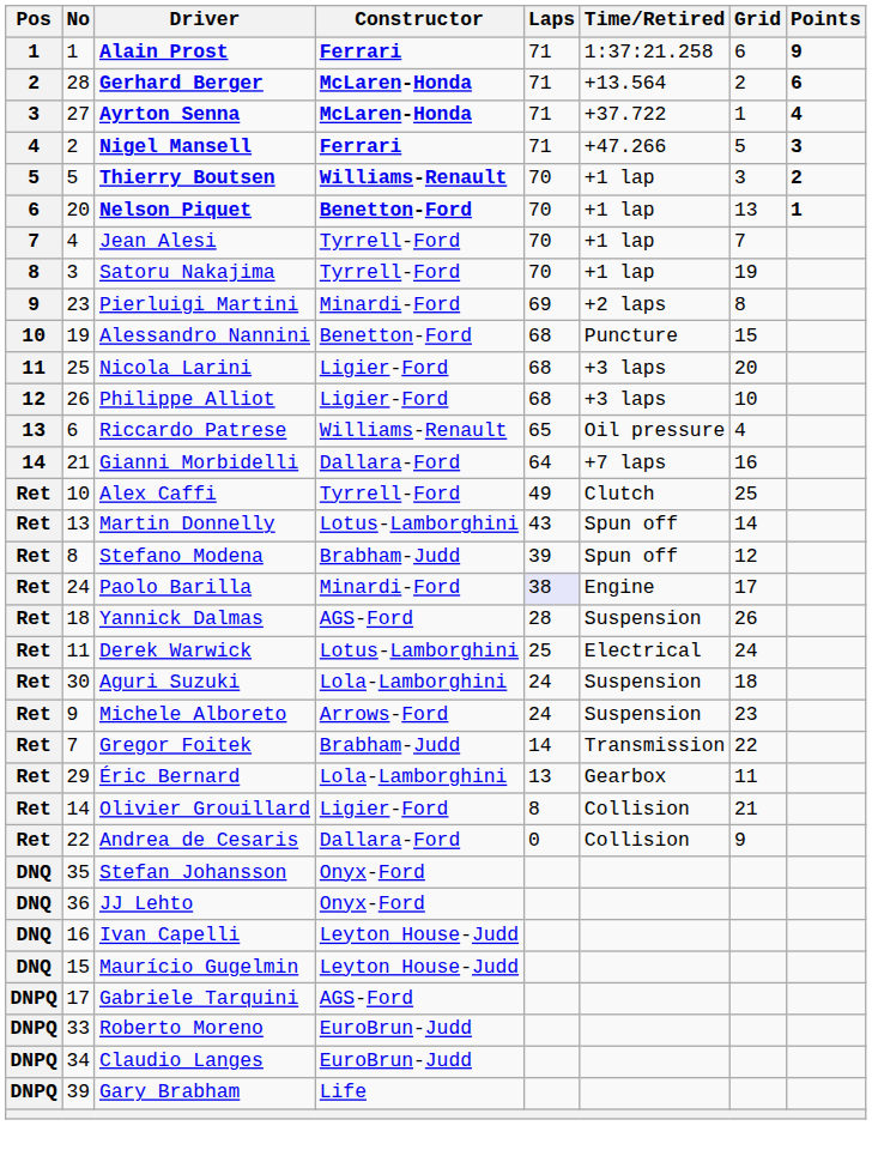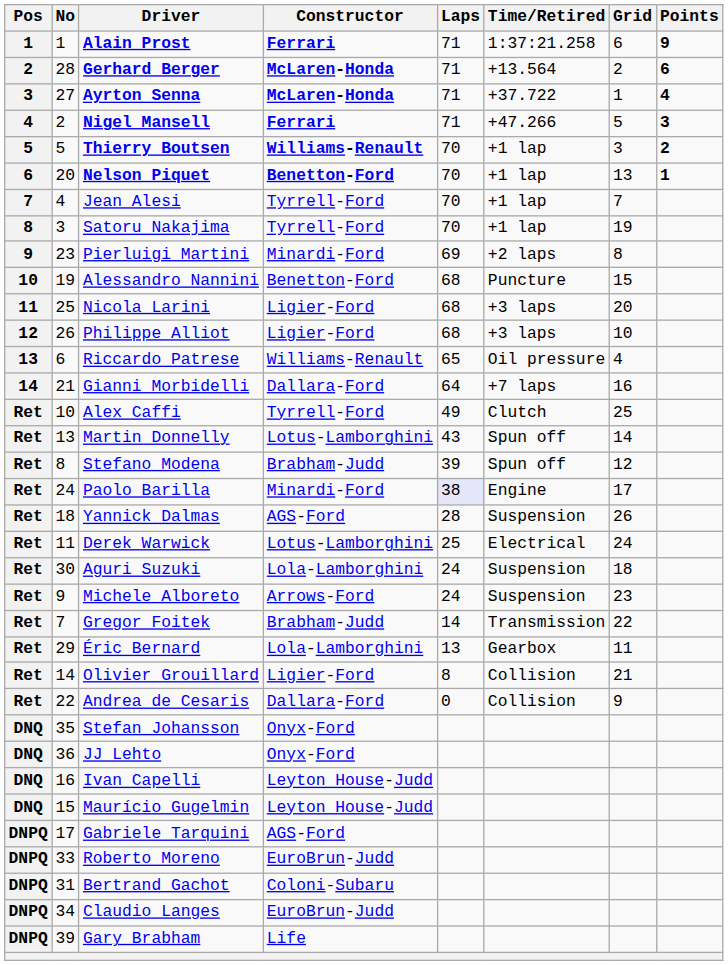 <table class="wikitable" style="font-size: 95%;">
 <tr>
 <th>Pos</th>
 <th>No</th>
 <th>Driver</th>
 <th>Constructor</th>
 <th>Laps</th>
 <th>Time/Retired</th>
 <th>Grid</th>
 <th>Points</th>
 </tr>
 <tr>
 <th>1</th>
 <td>1</td>
 <td> <strong><a href='#'>Alain Prost</a></strong></td>
 <td><strong><a href='#'>Ferrari</a></strong></td>
 <td>71</td>
 <td>1:37:21.258</td>
 <td>6</td>
 <td><strong>9</strong></td>
 </tr>
 <tr>
 <th>2</th>
 <td>28</td>
 <td> <strong><a href='#'>Gerhard Berger</a></strong></td>
 <td><strong><a href='#'>McLaren</a>-<a href='#'>Honda</a></strong></td>
 <td>71</td>
 <td>+13.564</td>
 <td>2</td>
 <td><strong>6</strong></td>
 </tr>
 <tr>
 <th>3</th>
 <td>27</td>
 <td> <strong><a href='#'>Ayrton Senna</a></strong></td>
 <td><strong><a href='#'>McLaren</a>-<a href='#'>Honda</a></strong></td>
 <td>71</td>
 <td>+37.722</td>
 <td>1</td>
 <td><strong>4</strong></td>
 </tr>
 <tr>
 <th>4</th>
 <td>2</td>
 <td> <strong><a href='#'>Nigel Mansell</a></strong></td>
 <td><strong><a href='#'>Ferrari</a></strong></td>
 <td>71</td>
 <td>+47.266</td>
 <td>5</td>
 <td><strong>3</strong></td>
 </tr>
 <tr>
 <th>5</th>
 <td>5</td>
 <td> <strong><a href='#'>Thierry Boutsen</a></strong></td>
 <td><strong><a href='#'>Williams</a>-<a href='#'>Renault</a></strong></td>
 <td>70</td>
 <td>+1 lap</td>
 <td>3</td>
 <td><strong>2</strong></td>
 </tr>
 <tr>
 <th>6</th>
 <td>20</td>
 <td> <strong><a href='#'>Nelson Piquet</a></strong></td>
 <td><strong><a href='#'>Benetton</a>-<a href='#'>Ford</a></strong></td>
 <td>70</td>
 <td>+1 lap</td>
 <td>13</td>
 <td><strong>1</strong></td>
 </tr>
 <tr>
 <th>7</th>
 <td>4</td>
 <td> <a href='#'>Jean Alesi</a></td>
 <td><a href='#'>Tyrrell</a>-<a href='#'>Ford</a></td>
 <td>70</td>
 <td>+1 lap</td>
 <td>7</td>
 <td></td>
 </tr>
 <tr>
 <th>8</th>
 <td>3</td>
 <td> <a href='#'>Satoru Nakajima</a></td>
 <td><a href='#'>Tyrrell</a>-<a href='#'>Ford</a></td>
 <td>70</td>
 <td>+1 lap</td>
 <td>19</td>
 <td></td>
 </tr>
 <tr>
 <th>9</th>
 <td>23</td>
 <td> <a href='#'>Pierluigi Martini</a></td>
 <td><a href='#'>Minardi</a>-<a href='#'>Ford</a></td>
 <td>69</td>
 <td>+2 laps</td>
 <td>8</td>
 <td></td>
 </tr>
 <tr>
 <th>10</th>
 <td>19</td>
 <td> <a href='#'>Alessandro Nannini</a></td>
 <td><a href='#'>Benetton</a>-<a href='#'>Ford</a></td>
 <td>68</td>
 <td>Puncture</td>
 <td>15</td>
 <td></td>
 </tr>
 <tr>
 <th>11</th>
 <td>25</td>
 <td> <a href='#'>Nicola Larini</a></td>
 <td><a href='#'>Ligier</a>-<a href='#'>Ford</a></td>
 <td>68</td>
 <td>+3 laps</td>
 <td>20</td>
 <td></td>
 </tr>
 <tr>
 <th>12</th>
 <td>26</td>
 <td> <a href='#'>Philippe Alliot</a></td>
 <td><a href='#'>Ligier</a>-<a href='#'>Ford</a></td>
 <td>68</td>
 <td>+3 laps</td>
 <td>10</td>
 <td></td>
 </tr>
 <tr>
 <th>13</th>
 <td>6</td>
 <td> <a href='#'>Riccardo Patrese</a></td>
 <td><a href='#'>Williams</a>-<a href='#'>Renault</a></td>
 <td>65</td>
 <td>Oil pressure</td>
 <td>4</td>
 <td></td>
 </tr>
 <tr>
 <th>14</th>
 <td>21</td>
 <td> <a href='#'>Gianni Morbidelli</a></td>
 <td><a href='#'>Dallara</a>-<a href='#'>Ford</a></td>
 <td>64</td>
 <td>+7 laps</td>
 <td>16</td>
 <td></td>
 </tr>
 <tr>
 <th>Ret</th>
 <td>10</td>
 <td> <a href='#'>Alex Caffi</a></td>
 <td><a href='#'>Tyrrell</a>-<a href='#'>Ford</a></td>
 <td>49</td>
 <td>Clutch</td>
 <td>25</td>
 <td></td>
 </tr>
 <tr>
 <th>Ret</th>
 <td>13</td>
 <td> <a href='#'>Martin Donnelly</a></td>
 <td><a href='#'>Lotus</a>-<a href='#'>Lamborghini</a></td>
 <td>43</td>
 <td>Spun off</td>
 <td>14</td>
 <td></td>
 </tr>
 <tr>
 <th>Ret</th>
 <td>8</td>
 <td> <a href='#'>Stefano Modena</a></td>
 <td><a href='#'>Brabham</a>-<a href='#'>Judd</a></td>
 <td>39</td>
 <td>Spun off</td>
 <td>12</td>
 <td></td>
 </tr>
 <tr>
 <th>Ret</th>
 <td>24</td>
 <td> <a href='#'>Paolo Barilla</a></td>
 <td><a href='#'>Minardi</a>-<a href='#'>Ford</a></td>
 <td style="background: lavender;">38</td>
 <td>Engine</td>
 <td>17</td>
 <td></td>
 </tr>
 <tr>
 <th>Ret</th>
 <td>18</td>
 <td> <a href='#'>Yannick Dalmas</a></td>
 <td><a href='#'>AGS</a>-<a href='#'>Ford</a></td>
 <td>28</td>
 <td>Suspension</td>
 <td>26</td>
 <td></td>
 </tr>
 <tr>
 <th>Ret</th>
 <td>11</td>
 <td> <a href='#'>Derek Warwick</a></td>
 <td><a href='#'>Lotus</a>-<a href='#'>Lamborghini</a></td>
 <td>25</td>
 <td>Electrical</td>
 <td>24</td>
 <td></td>
 </tr>
 <tr>
 <th>Ret</th>
 <td>30</td>
 <td> <a href='#'>Aguri Suzuki</a></td>
 <td><a href='#'>Lola</a>-<a href='#'>Lamborghini</a></td>
 <td>24</td>
 <td>Suspension</td>
 <td>18</td>
 <td></td>
 </tr>
 <tr>
 <th>Ret</th>
 <td>9</td>
 <td> <a href='#'>Michele Alboreto</a></td>
 <td><a href='#'>Arrows</a>-<a href='#'>Ford</a></td>
 <td>24</td>
 <td>Suspension</td>
 <td>23</td>
 <td></td>
 </tr>
 <tr>
 <th>Ret</th>
 <td>7</td>
 <td> <a href='#'>Gregor Foitek</a></td>
 <td><a href='#'>Brabham</a>-<a href='#'>Judd</a></td>
 <td>14</td>
 <td>Transmission</td>
 <td>22</td>
 <td></td>
 </tr>
 <tr>
 <th>Ret</th>
 <td>29</td>
 <td> <a href='#'>Éric Bernard</a></td>
 <td><a href='#'>Lola</a>-<a href='#'>Lamborghini</a></td>
 <td>13</td>
 <td>Gearbox</td>
 <td>11</td>
 <td></td>
 </tr>
 <tr>
 <th>Ret</th>
 <td>14</td>
 <td> <a href='#'>Olivier Grouillard</a></td>
 <td><a href='#'>Ligier</a>-<a href='#'>Ford</a></td>
 <td>8</td>
 <td>Collision</td>
 <td>21</td>
 <td></td>
 </tr>
 <tr>
 <th>Ret</th>
 <td>22</td>
 <td> <a href='#'>Andrea de Cesaris</a></td>
 <td><a href='#'>Dallara</a>-<a href='#'>Ford</a></td>
 <td>0</td>
 <td>Collision</td>
 <td>9</td>
 <td></td>
 </tr>
 <tr>
 <th>DNQ</th>
 <td>35</td>
 <td> <a href='#'>Stefan Johansson</a></td>
 <td><a href='#'>Onyx</a>-<a href='#'>Ford</a></td>
 <td></td>
 <td></td>
 <td></td>
 <td></td>
 </tr>
 <tr>
 <th>DNQ</th>
 <td>36</td>
 <td> <a href='#'>JJ Lehto</a></td>
 <td><a href='#'>Onyx</a>-<a href='#'>Ford</a></td>
 <td></td>
 <td></td>
 <td></td>
 <td></td>
 </tr>
 <tr>
 <th>DNQ</th>
 <td>16</td>
 <td> <a href='#'>Ivan Capelli</a></td>
 <td><a href='#'>Leyton House</a>-<a href='#'>Judd</a></td>
 <td></td>
 <td></td>
 <td></td>
 <td></td>
 </tr>
 <tr>
 <th>DNQ</th>
 <td>15</td>
 <td> <a href='#'>Maurício Gugelmin</a></td>
 <td><a href='#'>Leyton House</a>-<a href='#'>Judd</a></td>
 <td></td>
 <td></td>
 <td></td>
 <td></td>
 </tr>
 <tr>
 <th>DNPQ</th>
 <td>17</td>
 <td> <a href='#'>Gabriele Tarquini</a></td>
 <td><a href='#'>AGS</a>-<a href='#'>Ford</a></td>
 <td></td>
 <td></td>
 <td></td>
 <td></td>
 </tr>
 <tr>
 <th>DNPQ</th>
 <td>33</td>
 <td> <a href='#'>Roberto Moreno</a></td>
 <td><a href='#'>EuroBrun</a>-<a href='#'>Judd</a></td>
 <td></td>
 <td></td>
 <td></td>
 <td></td>
 </tr>
 <tr>
 <th>DNPQ</th>
+<td>31</td>
+<td> <a href='#'>Bertrand Gachot</a></td>
+<td><a href='#'>Coloni</a>-<a href='#'>Subaru</a></td>
+<td></td>
+<td></td>
+<td></td>
+<td></td>
+</tr>
+<tr>
+<th>DNPQ</th>
 <td>34</td>
 <td> <a href='#'>Claudio Langes</a></td>
 <td><a href='#'>EuroBrun</a>-<a href='#'>Judd</a></td>
 <td></td>
 <td></td>
 <td></td>
 <td></td>
 </tr>
 <tr>
 <th>DNPQ</th>
 <td>39</td>
 <td> <a href='#'>Gary Brabham</a></td>
 <td><a href='#'>Life</a></td>
 <td></td>
 <td></td>
 <td></td>
 <td></td>
 </tr>
 <tr>
 <th colspan="8"></th>
 </tr>
 </table>
